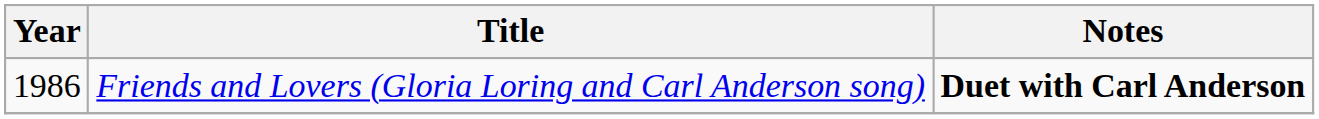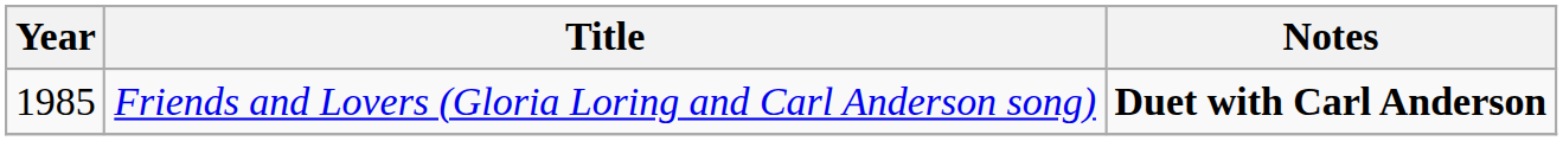 <table class="wikitable">
 <tr>
 <th>Year</th>
 <th>Title</th>
 <th>Notes</th>
 </tr>
 <tr>
-<td>1986</td>
+<td>1985</td>
 <td><em><a href='#'>Friends and Lovers (Gloria Loring and Carl Anderson song)</a></em></td>
 <td><strong>Duet with Carl Anderson</strong></td>
 </tr>
 <tr>
 </tr>
 </table>
